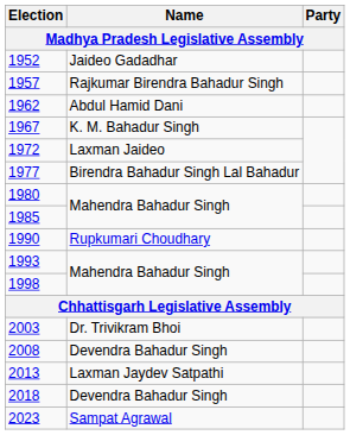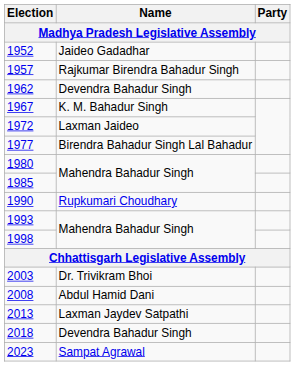 <table class="wikitable sortable">
 <tr>
 <th>Election</th>
 <th>Name</th>
 <th colspan=2>Party</th>
 </tr>
 <tr>
 <th colspan=4><a href='#'>Madhya Pradesh Legislative Assembly</a></th>
 </tr>
 <tr>
 <td><a href='#'>1952</a></td>
 <td>Jaideo Gadadhar</td>
 <td></td>
 </tr>
 <tr>
 <td><a href='#'>1957</a></td>
 <td>Rajkumar Birendra Bahadur Singh</td>
 <td></td>
 </tr>
 <tr>
 <td><a href='#'>1962</a></td>
-<td>Abdul Hamid Dani</td>
+<td>Devendra Bahadur Singh</td>
 <td></td>
 </tr>
 <tr>
 <td><a href='#'>1967</a></td>
 <td>K. M. Bahadur Singh</td>
 </tr>
 <tr>
 <td><a href='#'>1972</a></td>
 <td>Laxman Jaideo</td>
 </tr>
 <tr>
 <td><a href='#'>1977</a></td>
 <td>Birendra Bahadur Singh Lal Bahadur</td>
 </tr>
 <tr>
 <td><a href='#'>1980</a></td>
 <td rowspan="2">Mahendra Bahadur Singh</td>
 <td></td>
 </tr>
 <tr>
 <td><a href='#'>1985</a></td>
 <td></td>
 </tr>
 <tr>
 <td><a href='#'>1990</a></td>
 <td><a href='#'>Rupkumari Choudhary</a></td>
 <td></td>
 </tr>
 <tr>
 <td><a href='#'>1993</a></td>
 <td rowspan="2">Mahendra Bahadur Singh</td>
 <td></td>
 </tr>
 <tr>
 <td><a href='#'>1998</a></td>
 <td></td>
 </tr>
 <tr>
 <th colspan=4><a href='#'>Chhattisgarh Legislative Assembly</a></th>
 </tr>
 <tr>
 <td><a href='#'>2003</a></td>
 <td>Dr. Trivikram Bhoi</td>
 <td></td>
 </tr>
 <tr>
 <td><a href='#'>2008</a></td>
-<td>Devendra Bahadur Singh</td>
+<td>Abdul Hamid Dani</td>
 <td></td>
 </tr>
 <tr>
 <td><a href='#'>2013</a></td>
 <td>Laxman Jaydev Satpathi</td>
 <td></td>
 </tr>
 <tr>
 <td><a href='#'>2018</a></td>
 <td>Devendra Bahadur Singh</td>
 <td></td>
 </tr>
 <tr>
 <td><a href='#'>2023</a></td>
 <td><a href='#'>Sampat Agrawal</a></td>
 <td></td>
 </tr>
 </table>
